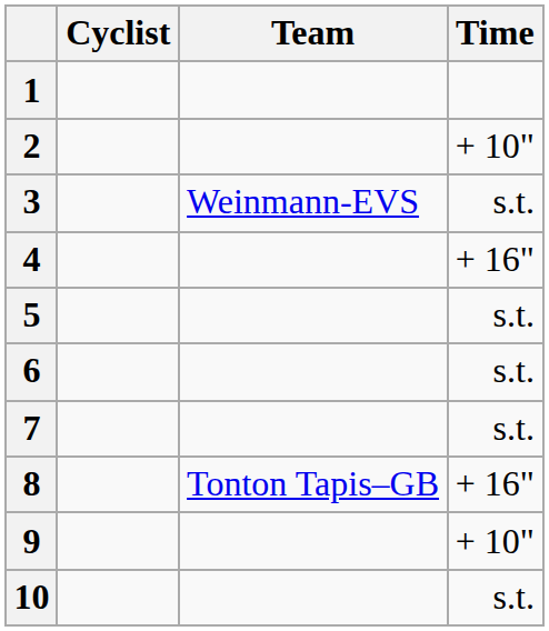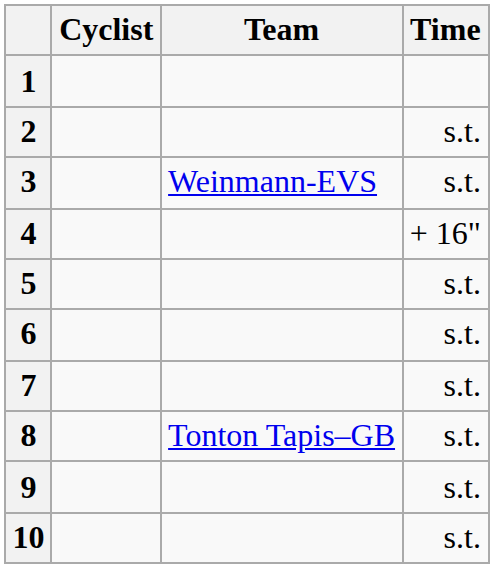 <table class="wikitable">
 <tr>
 <th></th>
 <th>Cyclist</th>
 <th>Team</th>
 <th>Time</th>
 </tr>
 <tr>
 <th>1</th>
 <td></td>
 <td></td>
 <td align="right"></td>
 </tr>
 <tr>
 <th>2</th>
 <td></td>
 <td></td>
-<td align="right">+ 10"</td>
+<td align="right">s.t.</td>
 </tr>
 <tr>
 <th>3</th>
 <td></td>
 <td><a href='#'>Weinmann-EVS</a></td>
 <td align="right">s.t.</td>
 </tr>
 <tr>
 <th>4</th>
 <td></td>
 <td></td>
 <td align="right">+ 16"</td>
 </tr>
 <tr>
 <th>5</th>
 <td></td>
 <td></td>
 <td align="right">s.t.</td>
 </tr>
 <tr>
 <th>6</th>
 <td></td>
 <td></td>
 <td align="right">s.t.</td>
 </tr>
 <tr>
 <th>7</th>
 <td></td>
 <td></td>
 <td align="right">s.t.</td>
 </tr>
 <tr>
 <th>8</th>
 <td></td>
 <td><a href='#'>Tonton Tapis–GB</a></td>
-<td align="right">+ 16"</td>
+<td align="right">s.t.</td>
 </tr>
 <tr>
 <th>9</th>
 <td></td>
 <td></td>
-<td align="right">+ 10"</td>
+<td align="right">s.t.</td>
 </tr>
 <tr>
 <th>10</th>
 <td></td>
 <td></td>
 <td align="right">s.t.</td>
 </tr>
 </table>
